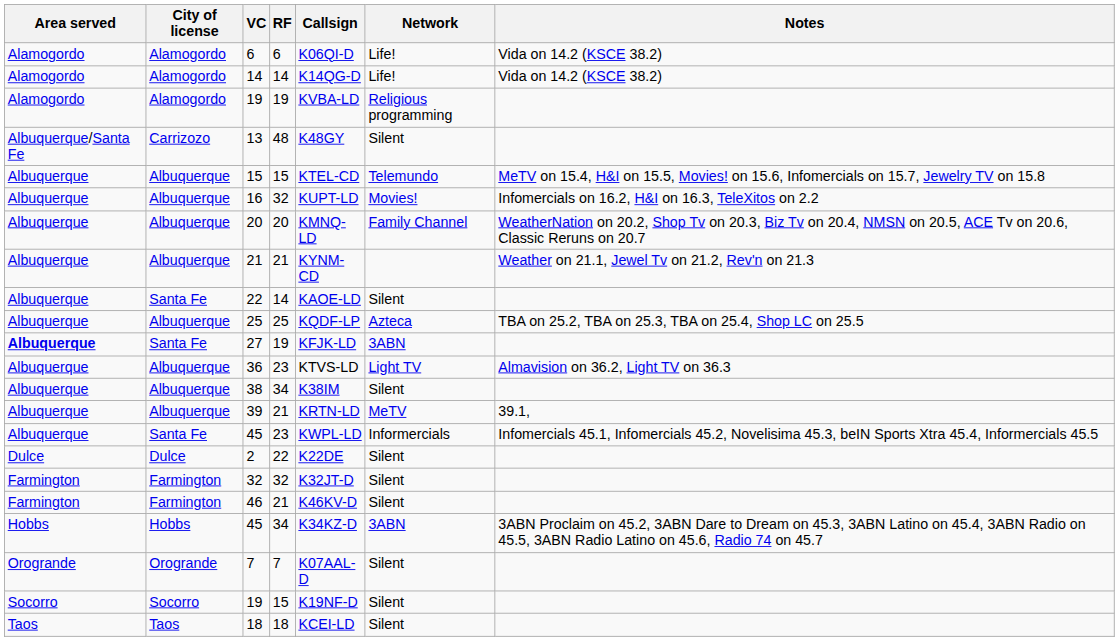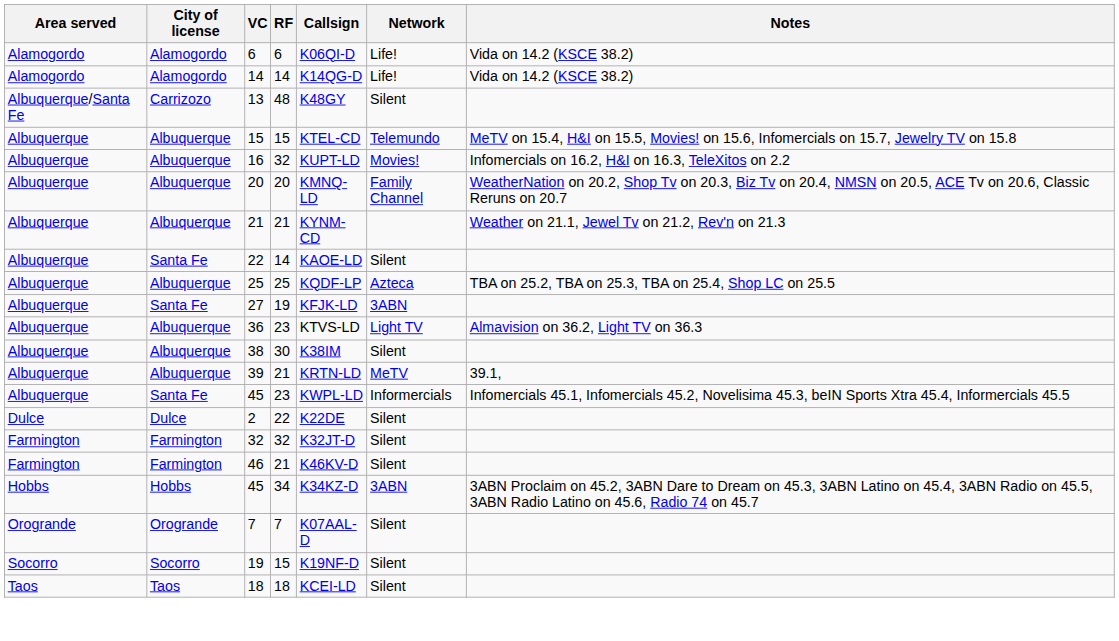 <table class="sortable wikitable" style="margin: 1em 1em 1em 0; background: #f9f9f9;">
 <tr>
 <th>Area served</th>
 <th>City of license</th>
 <th>VC</th>
 <th>RF</th>
 <th>Callsign</th>
 <th>Network</th>
 <th class="unsortable">Notes</th>
 </tr>
 <tr style="vertical-align: top; text-align: left;">
 <td><a href='#'>Alamogordo</a></td>
 <td><a href='#'>Alamogordo</a></td>
 <td>6</td>
 <td>6</td>
 <td><a href='#'>K06QI-D</a></td>
 <td>Life!<br></td>
 <td>Vida on 14.2 (<a href='#'>KSCE</a> 38.2)</td>
 </tr>
 <tr style="vertical-align: top; text-align: left;">
 <td><a href='#'>Alamogordo</a></td>
 <td><a href='#'>Alamogordo</a></td>
 <td>14</td>
 <td>14</td>
 <td><a href='#'>K14QG-D</a></td>
 <td>Life!<br></td>
 <td>Vida on 14.2 (<a href='#'>KSCE</a> 38.2)</td>
-</tr>
-<tr style="vertical-align: top; text-align: left;">
-<td><a href='#'>Alamogordo</a></td>
-<td><a href='#'>Alamogordo</a></td>
-<td>19</td>
-<td>19</td>
-<td><a href='#'>KVBA-LD</a></td>
-<td><a href='#'>Religious</a> programming</td>
-<td></td>
 </tr>
 <tr style="vertical-align: top; text-align: left;">
 <td><a href='#'>Albuquerque</a>/<a href='#'>Santa Fe</a></td>
 <td><a href='#'>Carrizozo</a></td>
 <td>13</td>
 <td>48</td>
 <td><a href='#'>K48GY</a></td>
 <td>Silent</td>
 <td></td>
 </tr>
 <tr style="vertical-align: top; text-align: left;">
 <td><a href='#'>Albuquerque</a></td>
 <td><a href='#'>Albuquerque</a></td>
 <td>15</td>
 <td>15</td>
 <td><a href='#'>KTEL-CD</a></td>
 <td><a href='#'>Telemundo</a></td>
 <td><a href='#'>MeTV</a> on 15.4, <a href='#'>H&I</a> on 15.5, <a href='#'>Movies!</a> on  15.6, Infomercials on 15.7, <a href='#'>Jewelry TV</a> on 15.8</td>
 </tr>
 <tr style="vertical-align: top; text-align: left;">
 <td><a href='#'>Albuquerque</a></td>
 <td><a href='#'>Albuquerque</a></td>
 <td>16</td>
 <td>32</td>
 <td><a href='#'>KUPT-LD</a></td>
 <td><a href='#'>Movies!</a></td>
 <td>Infomercials on 16.2, <a href='#'>H&I</a> on 16.3, <a href='#'>TeleXitos</a> on 2.2</td>
 </tr>
 <tr style="vertical-align: top; text-align: left;">
 <td><a href='#'>Albuquerque</a></td>
 <td><a href='#'>Albuquerque</a></td>
 <td>20</td>
 <td>20</td>
 <td><a href='#'>KMNQ-LD</a></td>
 <td><a href='#'>Family Channel</a></td>
 <td><a href='#'>WeatherNation</a> on 20.2, <a href='#'>Shop Tv</a> on 20.3, <a href='#'>Biz Tv</a> on 20.4, <a href='#'>NMSN</a> on 20.5, <a href='#'>ACE</a> Tv on 20.6, Classic Reruns on 20.7</td>
 </tr>
 <tr style="vertical-align: top; text-align: left;">
 <td><a href='#'>Albuquerque</a></td>
 <td><a href='#'>Albuquerque</a></td>
 <td>21</td>
 <td>21</td>
 <td><a href='#'>KYNM-CD</a></td>
 <td></td>
 <td><a href='#'>Weather</a> on 21.1, <a href='#'>Jewel Tv</a> on 21.2, <a href='#'>Rev'n</a> on 21.3</td>
 </tr>
 <tr style="vertical-align: top; text-align: left;">
 <td><a href='#'>Albuquerque</a></td>
 <td><a href='#'>Santa Fe</a></td>
 <td>22</td>
 <td>14</td>
 <td><a href='#'>KAOE-LD</a></td>
 <td>Silent</td>
 <td></td>
 </tr>
 <tr style="vertical-align: top; text-align: left;">
 <td><a href='#'>Albuquerque</a></td>
 <td><a href='#'>Albuquerque</a></td>
 <td>25</td>
 <td>25</td>
 <td><a href='#'>KQDF-LP</a></td>
 <td><a href='#'>Azteca</a></td>
 <td>TBA on 25.2, TBA on 25.3, TBA on 25.4, <a href='#'>Shop LC</a> on 25.5</td>
 </tr>
 <tr style="vertical-align: top; text-align: left;">
-<td><strong><a href='#'>Albuquerque</a></strong></td>
+<td><a href='#'>Albuquerque</a></td>
 <td><a href='#'>Santa Fe</a></td>
 <td>27</td>
 <td>19</td>
 <td><a href='#'>KFJK-LD</a></td>
 <td><a href='#'>3ABN</a></td>
 <td></td>
 </tr>
 <tr style="vertical-align: top; text-align: left;">
 <td><a href='#'>Albuquerque</a></td>
 <td><a href='#'>Albuquerque</a></td>
 <td>36</td>
 <td>23</td>
 <td>KTVS-LD</td>
 <td><a href='#'>Light TV</a></td>
 <td><a href='#'>Almavision</a> on 36.2, <a href='#'>Light TV</a> on 36.3</td>
 </tr>
 <tr style="vertical-align: top; text-align: left;">
 <td><a href='#'>Albuquerque</a></td>
 <td><a href='#'>Albuquerque</a></td>
 <td>38</td>
-<td>34</td>
+<td>30</td>
 <td><a href='#'>K38IM</a></td>
 <td>Silent</td>
 <td></td>
 </tr>
 <tr style="vertical-align: top; text-align: left;">
 <td><a href='#'>Albuquerque</a></td>
 <td><a href='#'>Albuquerque</a></td>
 <td>39</td>
 <td>21</td>
 <td><a href='#'>KRTN-LD</a></td>
 <td><a href='#'>MeTV</a></td>
 <td>39.1,</td>
 </tr>
 <tr style="vertical-align: top; text-align: left;">
 <td><a href='#'>Albuquerque</a></td>
 <td><a href='#'>Santa Fe</a></td>
 <td>45</td>
 <td>23</td>
 <td><a href='#'>KWPL-LD</a></td>
 <td>Informercials</td>
 <td>Infomercials 45.1, Infomercials 45.2, Novelisima 45.3, beIN Sports Xtra 45.4, Informercials 45.5</td>
 </tr>
 <tr style="vertical-align: top; text-align: left;">
 <td><a href='#'>Dulce</a></td>
 <td><a href='#'>Dulce</a></td>
 <td>2</td>
 <td>22</td>
 <td><a href='#'>K22DE</a></td>
 <td>Silent</td>
 <td></td>
 </tr>
 <tr style="vertical-align: top; text-align: left;">
 <td><a href='#'>Farmington</a></td>
 <td><a href='#'>Farmington</a></td>
 <td>32</td>
 <td>32</td>
 <td><a href='#'>K32JT-D</a></td>
 <td>Silent</td>
 <td></td>
 </tr>
 <tr style="vertical-align: top; text-align: left;">
 <td><a href='#'>Farmington</a></td>
 <td><a href='#'>Farmington</a></td>
 <td>46</td>
 <td>21</td>
 <td><a href='#'>K46KV-D</a></td>
 <td>Silent</td>
 <td></td>
 </tr>
 <tr style="vertical-align: top; text-align: left;">
 <td><a href='#'>Hobbs</a></td>
 <td><a href='#'>Hobbs</a></td>
 <td>45</td>
 <td>34</td>
 <td><a href='#'>K34KZ-D</a></td>
 <td><a href='#'>3ABN</a></td>
 <td>3ABN Proclaim on 45.2, 3ABN Dare to Dream on 45.3, 3ABN Latino on 45.4, 3ABN Radio on 45.5, 3ABN Radio Latino on 45.6, <a href='#'>Radio 74</a> on 45.7</td>
 </tr>
 <tr style="vertical-align: top; text-align: left;">
 <td><a href='#'>Orogrande</a></td>
 <td><a href='#'>Orogrande</a></td>
 <td>7</td>
 <td>7</td>
 <td><a href='#'>K07AAL-D</a></td>
 <td>Silent</td>
 <td></td>
 </tr>
 <tr style="vertical-align: top; text-align: left;">
 <td><a href='#'>Socorro</a></td>
 <td><a href='#'>Socorro</a></td>
 <td>19</td>
 <td>15</td>
 <td><a href='#'>K19NF-D</a></td>
 <td>Silent</td>
 <td></td>
 </tr>
 <tr style="vertical-align: top; text-align: left;">
 <td><a href='#'>Taos</a></td>
 <td><a href='#'>Taos</a></td>
 <td>18</td>
 <td>18</td>
 <td><a href='#'>KCEI-LD</a></td>
 <td>Silent</td>
 <td></td>
 </tr>
 </table>
